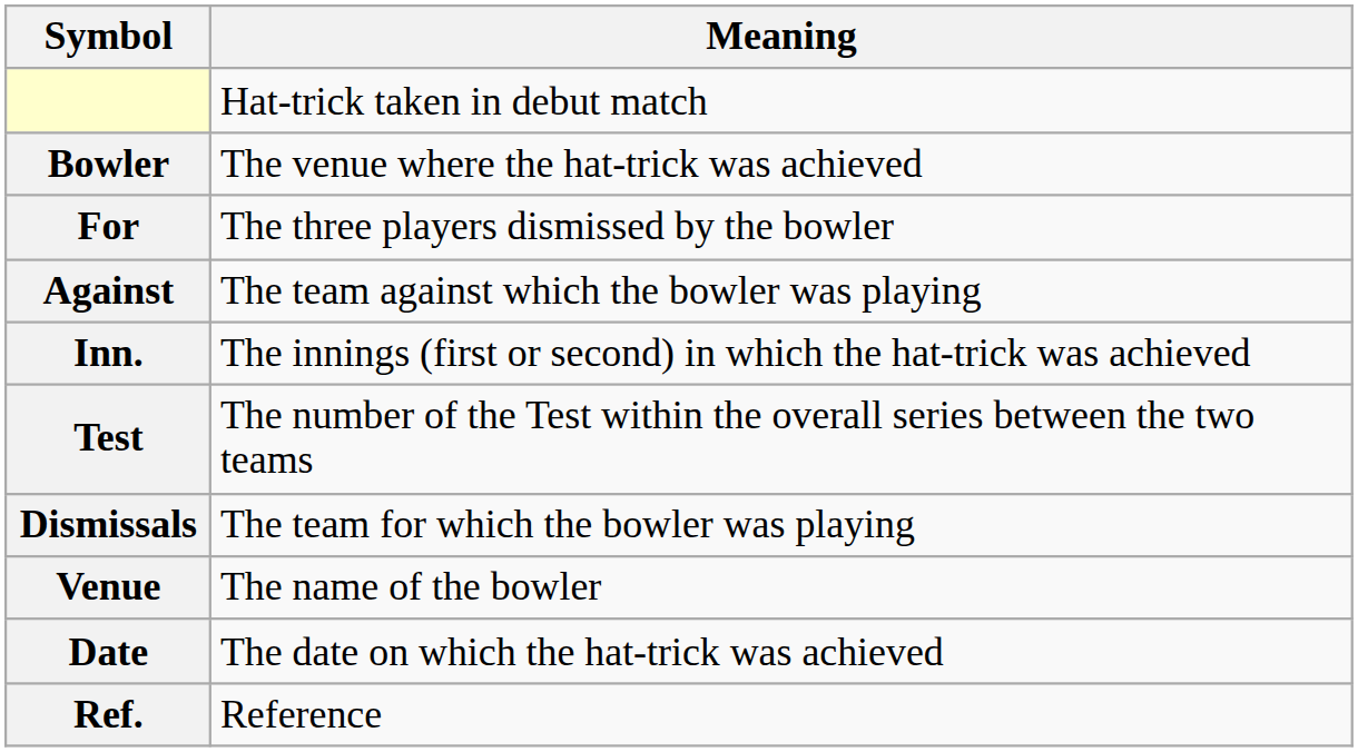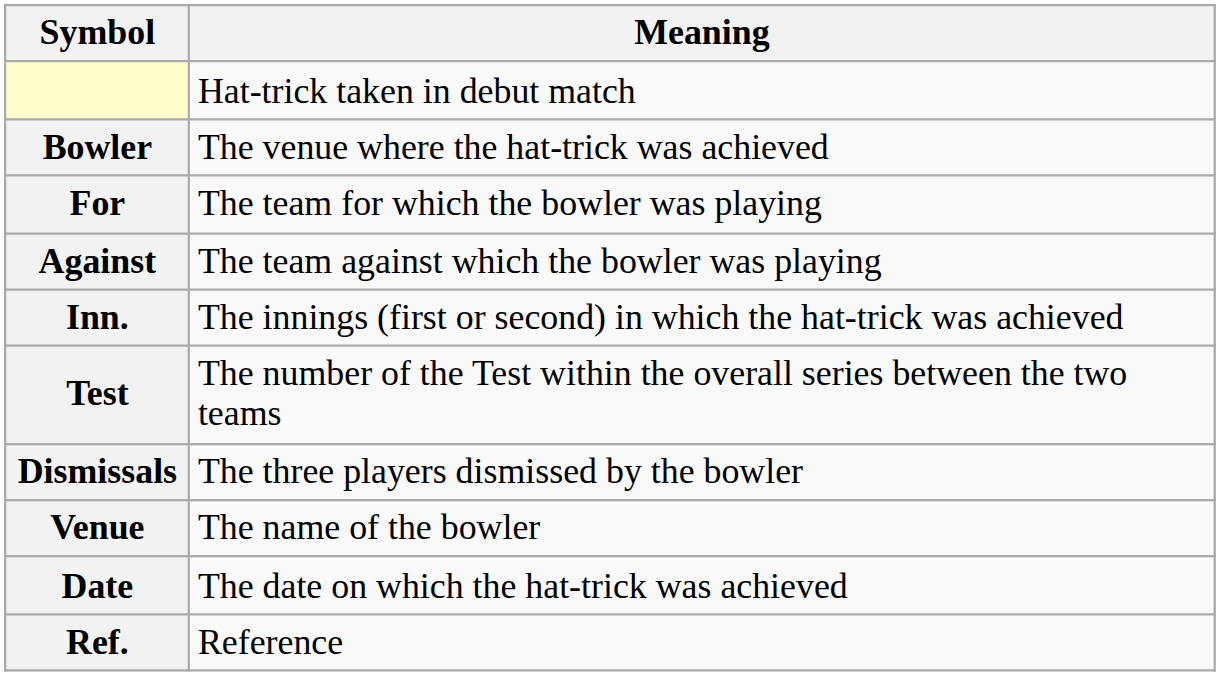 <table class="wikitable plainrowheaders" border="1">
 <tr>
 <th scope="col" style="width:75px">Symbol</th>
 <th scope="col" style="width:450px">Meaning</th>
 </tr>
 <tr>
 <td style="background:#ffc;"></td>
 <td>Hat-trick taken in debut match</td>
 </tr>
 <tr>
 <th scope="row">Bowler</th>
 <td>The venue where the hat-trick was achieved</td>
 </tr>
 <tr>
 <th scope="row">For</th>
-<td>The three players dismissed by the bowler</td>
+<td>The team for which the bowler was playing</td>
 </tr>
 <tr>
 <th scope="row">Against</th>
 <td>The team against which the bowler was playing</td>
 </tr>
 <tr>
 <th scope="row">Inn.</th>
 <td>The innings (first or second) in which the hat-trick was achieved</td>
 </tr>
 <tr>
 <th scope="row">Test</th>
 <td>The number of the Test within the overall series between the two teams</td>
 </tr>
 <tr>
 <th scope="row">Dismissals</th>
-<td>The team for which the bowler was playing</td>
+<td>The three players dismissed by the bowler</td>
 </tr>
 <tr>
 <th scope="row">Venue</th>
 <td>The name of the bowler</td>
 </tr>
 <tr>
 <th scope="row">Date</th>
 <td>The date on which the hat-trick was achieved</td>
 </tr>
 <tr>
 <th scope="row">Ref.</th>
 <td>Reference</td>
 </tr>
 </table>
